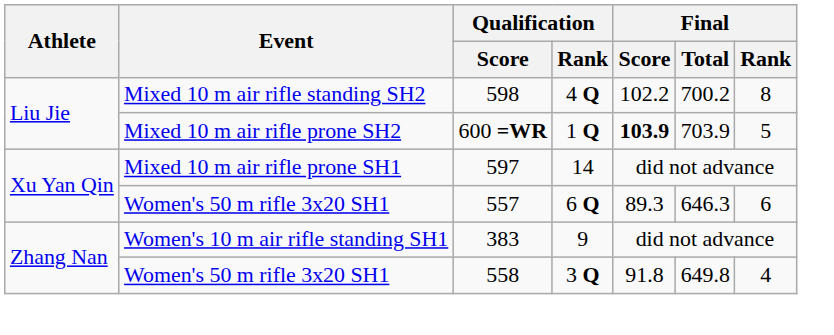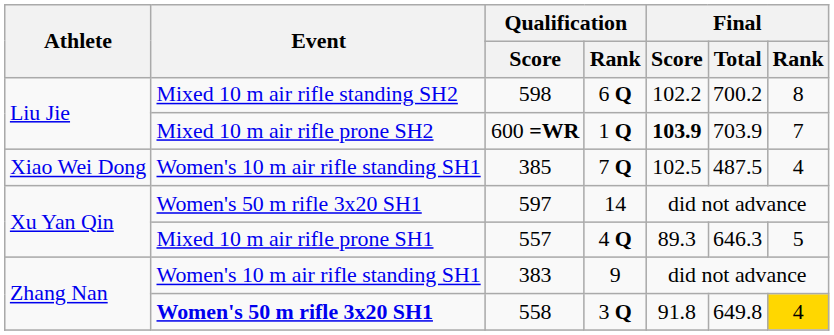 <table class=wikitable style="font-size:90%">
 <tr>
 <th rowspan="2">Athlete</th>
 <th rowspan="2">Event</th>
 <th colspan="2">Qualification</th>
 <th colspan="3">Final</th>
 </tr>
 <tr>
 <th>Score</th>
 <th>Rank</th>
 <th>Score</th>
 <th>Total</th>
 <th>Rank</th>
 </tr>
 <tr>
 <td rowspan="2"><a href='#'>Liu Jie</a></td>
 <td><a href='#'>Mixed 10 m air rifle standing SH2</a></td>
 <td align=center>598</td>
-<td align=center>4 <strong>Q</strong></td>
+<td align=center>6 <strong>Q</strong></td>
 <td align=center>102.2</td>
 <td align=center>700.2</td>
 <td align=center>8</td>
 </tr>
 <tr>
 <td><a href='#'>Mixed 10 m air rifle prone SH2</a></td>
 <td align=center>600 <strong>=WR</strong></td>
 <td align=center>1 <strong>Q</strong></td>
 <td align=center><strong>103.9</strong></td>
 <td align=center>703.9</td>
-<td align=center>5</td>
+<td align=center>7</td>
+</tr>
+<tr>
+<td><a href='#'>Xiao Wei Dong</a></td>
+<td><a href='#'>Women's 10 m air rifle standing SH1</a></td>
+<td align=center>385</td>
+<td align=center>7 <strong>Q</strong></td>
+<td align=center>102.5</td>
+<td align=center>487.5</td>
+<td align=center>4</td>
 </tr>
 <tr>
 <td rowspan="2"><a href='#'>Xu Yan Qin</a></td>
-<td><a href='#'>Mixed 10 m air rifle prone SH1</a></td>
+<td><a href='#'>Women's 50 m rifle 3x20 SH1</a></td>
 <td align=center>597</td>
 <td align=center>14</td>
 <td align=center colspan="3">did not advance</td>
 </tr>
 <tr>
-<td><a href='#'>Women's 50 m rifle 3x20 SH1</a></td>
+<td><a href='#'>Mixed 10 m air rifle prone SH1</a></td>
 <td align=center>557</td>
-<td align=center>6 <strong>Q</strong></td>
+<td align=center>4 <strong>Q</strong></td>
 <td align=center>89.3</td>
 <td align=center>646.3</td>
-<td align=center>6</td>
+<td align=center>5</td>
 </tr>
 <tr>
 <td rowspan="2"><a href='#'>Zhang Nan</a></td>
 <td><a href='#'>Women's 10 m air rifle standing SH1</a></td>
 <td align=center>383</td>
 <td align=center>9</td>
 <td align=center colspan="3">did not advance</td>
 </tr>
 <tr>
-<td><a href='#'>Women's 50 m rifle 3x20 SH1</a></td>
+<td><strong><a href='#'>Women's 50 m rifle 3x20 SH1</a></strong></td>
 <td align=center>558</td>
 <td align=center>3 <strong>Q</strong></td>
 <td align=center>91.8</td>
 <td align=center>649.8</td>
-<td align=center>4</td>
+<td align=center style="background: gold;">4</td>
 </tr>
 </table>
